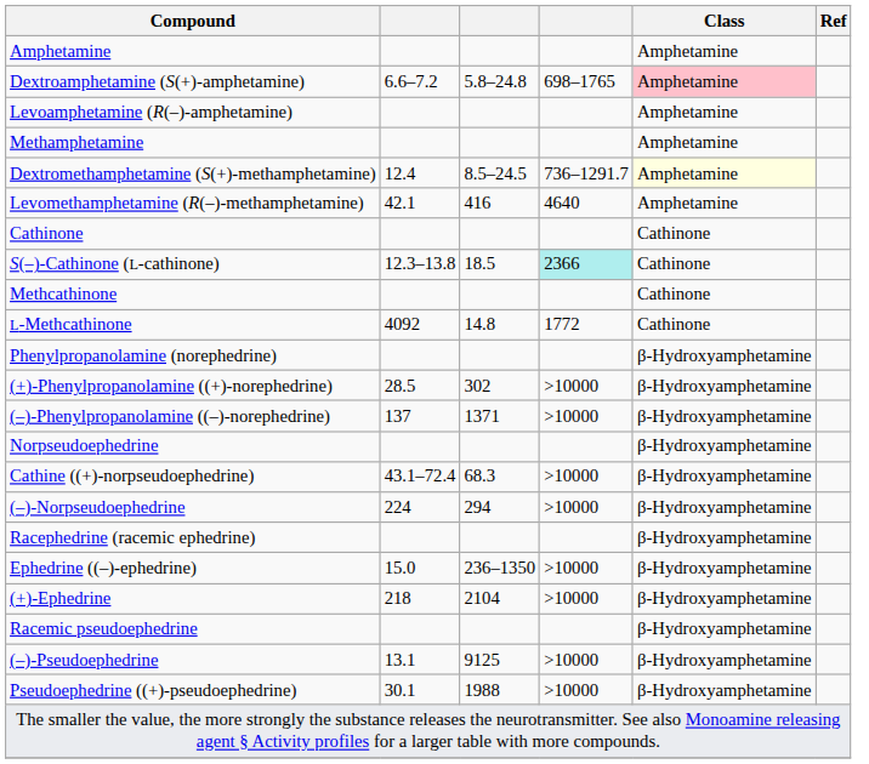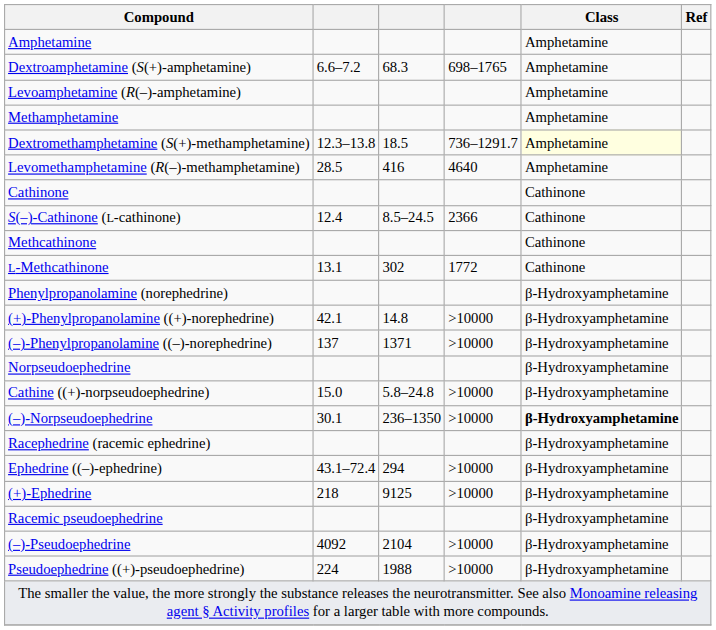 <table class="wikitable sticky-header sortable" style="font-size:small;">
 <tr>
 <th>Compound</th>
 <th data-sort-type="number"></th>
 <th data-sort-type="number"></th>
 <th data-sort-type="number"></th>
 <th>Class</th>
 <th>Ref</th>
 </tr>
 <tr>
 <td><a href='#'>Amphetamine</a></td>
 <td></td>
 <td></td>
 <td></td>
 <td>Amphetamine</td>
 <td></td>
 </tr>
 <tr>
 <td><a href='#'>Dextroamphetamine</a> (<em>S</em>(+)-amphetamine)</td>
 <td>6.6–7.2</td>
-<td>5.8–24.8</td>
+<td>68.3</td>
 <td>698–1765</td>
-<td style="background: pink;">Amphetamine</td>
+<td>Amphetamine</td>
 <td></td>
 </tr>
 <tr>
 <td><a href='#'>Levoamphetamine</a> (<em>R</em>(–)-amphetamine)</td>
 <td></td>
 <td></td>
 <td></td>
 <td>Amphetamine</td>
 <td></td>
 </tr>
 <tr>
 <td><a href='#'>Methamphetamine</a></td>
 <td></td>
 <td></td>
 <td></td>
 <td>Amphetamine</td>
 <td></td>
 </tr>
 <tr>
 <td><a href='#'>Dextromethamphetamine</a> (<em>S</em>(+)-methamphetamine)</td>
-<td>12.4</td>
-<td>8.5–24.5</td>
+<td>12.3–13.8</td>
+<td>18.5</td>
 <td>736–1291.7</td>
 <td style="background: lightyellow;">Amphetamine</td>
 <td></td>
 </tr>
 <tr>
 <td><a href='#'>Levomethamphetamine</a> (<em>R</em>(–)-methamphetamine)</td>
-<td>42.1</td>
+<td>28.5</td>
 <td>416</td>
 <td>4640</td>
 <td>Amphetamine</td>
 <td></td>
 </tr>
 <tr>
 <td><a href='#'>Cathinone</a></td>
 <td></td>
 <td></td>
 <td></td>
 <td>Cathinone</td>
 <td></td>
 </tr>
 <tr>
 <td><a href='#'><em>S</em>(–)-Cathinone</a> (<small>L</small>-cathinone)</td>
-<td>12.3–13.8</td>
-<td>18.5</td>
-<td style="background: paleturquoise;">2366</td>
+<td>12.4</td>
+<td>8.5–24.5</td>
+<td>2366</td>
 <td>Cathinone</td>
 <td></td>
 </tr>
 <tr>
 <td><a href='#'>Methcathinone</a></td>
 <td></td>
 <td></td>
 <td></td>
 <td>Cathinone</td>
 <td></td>
 </tr>
 <tr>
 <td><a href='#'><small>L</small>-Methcathinone</a></td>
-<td>4092</td>
-<td>14.8</td>
+<td>13.1</td>
+<td>302</td>
 <td>1772</td>
 <td>Cathinone</td>
 <td></td>
 </tr>
 <tr>
 <td><a href='#'>Phenylpropanolamine</a> (norephedrine)</td>
 <td></td>
 <td></td>
 <td></td>
 <td>β-Hydroxyamphetamine</td>
 <td></td>
 </tr>
 <tr>
 <td><a href='#'>(+)-Phenylpropanolamine</a> ((+)-norephedrine)</td>
-<td>28.5</td>
-<td>302</td>
+<td>42.1</td>
+<td>14.8</td>
 <td>>10000</td>
 <td>β-Hydroxyamphetamine</td>
 <td></td>
 </tr>
 <tr>
 <td><a href='#'>(–)-Phenylpropanolamine</a> ((–)-norephedrine)</td>
 <td>137</td>
 <td>1371</td>
 <td>>10000</td>
 <td>β-Hydroxyamphetamine</td>
 <td></td>
 </tr>
 <tr>
 <td><a href='#'>Norpseudoephedrine</a></td>
 <td></td>
 <td></td>
 <td></td>
 <td>β-Hydroxyamphetamine</td>
 <td></td>
 </tr>
 <tr>
 <td><a href='#'>Cathine</a> ((+)-norpseudoephedrine)</td>
-<td>43.1–72.4</td>
-<td>68.3</td>
+<td>15.0</td>
+<td>5.8–24.8</td>
 <td>>10000</td>
 <td>β-Hydroxyamphetamine</td>
 <td></td>
 </tr>
 <tr>
 <td><a href='#'>(–)-Norpseudoephedrine</a></td>
-<td>224</td>
-<td>294</td>
+<td>30.1</td>
+<td>236–1350</td>
 <td>>10000</td>
-<td>β-Hydroxyamphetamine</td>
+<td><strong>β-Hydroxyamphetamine</strong></td>
 <td></td>
 </tr>
 <tr>
 <td><a href='#'>Racephedrine</a> (racemic ephedrine)</td>
 <td></td>
 <td></td>
 <td></td>
 <td>β-Hydroxyamphetamine</td>
 <td></td>
 </tr>
 <tr>
 <td><a href='#'>Ephedrine</a> ((–)-ephedrine)</td>
-<td>15.0</td>
-<td>236–1350</td>
+<td>43.1–72.4</td>
+<td>294</td>
 <td>>10000</td>
 <td>β-Hydroxyamphetamine</td>
 <td></td>
 </tr>
 <tr>
 <td><a href='#'>(+)-Ephedrine</a></td>
 <td>218</td>
-<td>2104</td>
+<td>9125</td>
 <td>>10000</td>
 <td>β-Hydroxyamphetamine</td>
 <td></td>
 </tr>
 <tr>
 <td><a href='#'>Racemic pseudoephedrine</a></td>
 <td></td>
 <td></td>
 <td></td>
 <td>β-Hydroxyamphetamine</td>
 <td></td>
 </tr>
 <tr>
 <td><a href='#'>(–)-Pseudoephedrine</a></td>
-<td>13.1</td>
-<td>9125</td>
+<td>4092</td>
+<td>2104</td>
 <td>>10000</td>
 <td>β-Hydroxyamphetamine</td>
 <td></td>
 </tr>
 <tr>
 <td><a href='#'>Pseudoephedrine</a> ((+)-pseudoephedrine)</td>
-<td>30.1</td>
+<td>224</td>
 <td>1988</td>
 <td>>10000</td>
 <td>β-Hydroxyamphetamine</td>
 <td></td>
 </tr>
 <tr>
 <td colspan="7" style="width: 1px; background-color:#eaecf0; text-align: center;">The smaller the value, the more strongly the substance releases the neurotransmitter. See also <a href='#'>Monoamine releasing agent § Activity profiles</a> for a larger table with more compounds.</td>
 </tr>
 <tr>
 </tr>
 </table>
